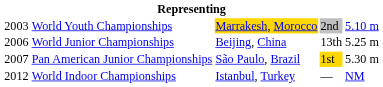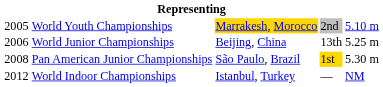 <table>
 <tr>
 <th colspan="6">Representing </th>
 </tr>
 <tr>
-<td>2003</td>
+<td>2005</td>
 <td><a href='#'>World Youth Championships</a></td>
 <td style="background: gold;"><a href='#'>Marrakesh</a>, <a href='#'>Morocco</a></td>
 <td bgcolor=silver>2nd</td>
 <td><a href='#'>5.10 m</a></td>
 </tr>
 <tr>
 <td>2006</td>
 <td><a href='#'>World Junior Championships</a></td>
 <td><a href='#'>Beijing</a>, <a href='#'>China</a></td>
 <td>13th</td>
 <td>5.25 m</td>
 </tr>
 <tr>
-<td>2007</td>
+<td>2008</td>
 <td><a href='#'>Pan American Junior Championships</a></td>
 <td><a href='#'>São Paulo</a>, <a href='#'>Brazil</a></td>
 <td bgcolor=gold>1st</td>
 <td>5.30 m</td>
 </tr>
 <tr>
 <td>2012</td>
 <td><a href='#'>World Indoor Championships</a></td>
 <td><a href='#'>Istanbul</a>, <a href='#'>Turkey</a></td>
 <td>—</td>
 <td><a href='#'>NM</a></td>
 </tr>
 </table>
